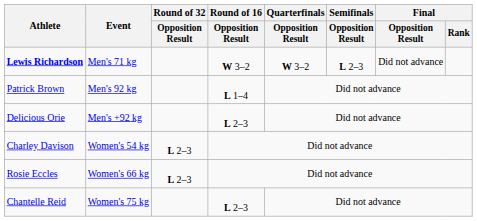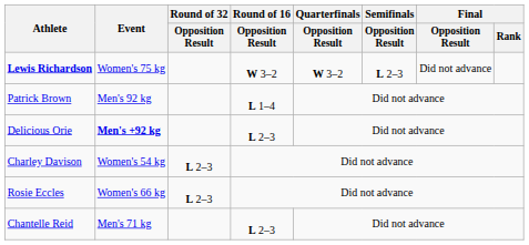 <table class=wikitable style=font-size:90%;text-align:center>
 <tr>
 <th rowspan=2>Athlete</th>
 <th rowspan=2>Event</th>
 <th>Round of 32</th>
 <th>Round of 16</th>
 <th>Quarterfinals</th>
 <th>Semifinals</th>
 <th colspan=2>Final</th>
 </tr>
 <tr style=font-size:95%>
 <th>Opposition<br>Result</th>
 <th>Opposition<br>Result</th>
 <th>Opposition<br>Result</th>
 <th>Opposition<br>Result</th>
 <th>Opposition<br>Result</th>
 <th>Rank</th>
 </tr>
 <tr>
 <td align=left><strong><a href='#'>Lewis Richardson</a></strong></td>
-<td align=left><a href='#'>Men's 71 kg</a></td>
+<td align=left><a href='#'>Women's 75 kg</a></td>
 <td></td>
 <td><br><strong>W</strong> 3–2</td>
 <td><br><strong>W</strong> 3–2</td>
 <td><br><strong>L</strong> 2–3</td>
 <td>Did not advance</td>
 <td></td>
 </tr>
 <tr>
 <td align=left><a href='#'>Patrick Brown</a></td>
 <td align=left><a href='#'>Men's 92 kg</a></td>
 <td></td>
 <td><br><strong>L</strong> 1–4</td>
 <td colspan="4">Did not advance</td>
 </tr>
 <tr>
 <td align=left><a href='#'>Delicious Orie</a></td>
-<td align=left><a href='#'>Men's +92 kg</a></td>
+<td align=left><strong><a href='#'>Men's +92 kg</a></strong></td>
 <td></td>
 <td><br><strong>L</strong> 2–3</td>
 <td colspan="4">Did not advance</td>
 </tr>
 <tr>
 <td align=left><a href='#'>Charley Davison</a></td>
 <td align=left><a href='#'>Women's 54 kg</a></td>
 <td><br><strong>L</strong> 2–3</td>
 <td colspan="5">Did not advance</td>
 </tr>
 <tr>
 <td align=left><a href='#'>Rosie Eccles</a></td>
 <td align=left><a href='#'>Women's 66 kg</a></td>
 <td><br><strong>L</strong> 2–3</td>
 <td colspan="5">Did not advance</td>
 </tr>
 <tr>
 <td align=left><a href='#'>Chantelle Reid</a></td>
-<td align=left><a href='#'>Women's 75 kg</a></td>
+<td align=left><a href='#'>Men's 71 kg</a></td>
 <td></td>
 <td><br><strong>L</strong> 2–3</td>
 <td colspan="5">Did not advance</td>
 </tr>
 </table>
